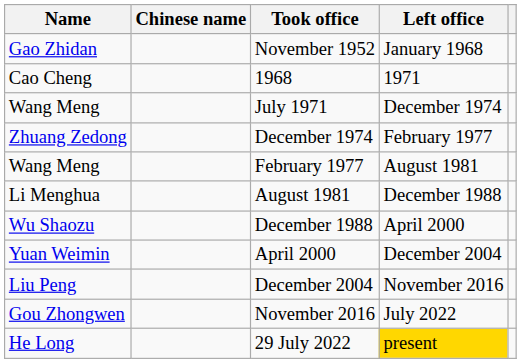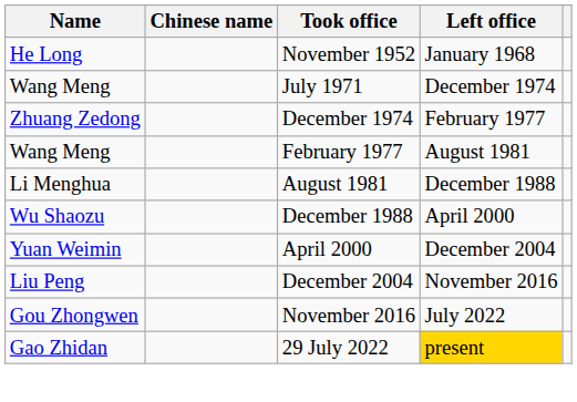 <table class="wikitable">
 <tr>
 <th>Name</th>
 <th>Chinese name</th>
 <th>Took office</th>
 <th>Left office</th>
 <th></th>
 </tr>
 <tr>
-<td><a href='#'>Gao Zhidan</a></td>
+<td><a href='#'>He Long</a></td>
 <td></td>
 <td>November 1952</td>
 <td>January 1968</td>
-<td></td>
-</tr>
-<tr>
-<td>Cao Cheng</td>
-<td></td>
-<td>1968</td>
-<td>1971</td>
 <td></td>
 </tr>
 <tr>
 <td>Wang Meng</td>
 <td></td>
 <td>July 1971</td>
 <td>December 1974</td>
 <td></td>
 </tr>
 <tr>
 <td><a href='#'>Zhuang Zedong</a></td>
 <td></td>
 <td>December 1974</td>
 <td>February 1977</td>
 <td></td>
 </tr>
 <tr>
 <td>Wang Meng</td>
 <td></td>
 <td>February 1977</td>
 <td>August 1981</td>
 <td></td>
 </tr>
 <tr>
 <td>Li Menghua</td>
 <td></td>
 <td>August 1981</td>
 <td>December 1988</td>
 <td></td>
 </tr>
 <tr>
 <td><a href='#'>Wu Shaozu</a></td>
 <td></td>
 <td>December 1988</td>
 <td>April 2000</td>
 <td></td>
 </tr>
 <tr>
 <td><a href='#'>Yuan Weimin</a></td>
 <td></td>
 <td>April 2000</td>
 <td>December 2004</td>
 <td></td>
 </tr>
 <tr>
 <td><a href='#'>Liu Peng</a></td>
 <td></td>
 <td>December 2004</td>
 <td>November 2016</td>
 <td></td>
 </tr>
 <tr>
 <td><a href='#'>Gou Zhongwen</a></td>
 <td></td>
 <td>November 2016</td>
 <td>July 2022</td>
 <td></td>
 </tr>
 <tr>
-<td><a href='#'>He Long</a></td>
+<td><a href='#'>Gao Zhidan</a></td>
 <td></td>
 <td>29 July 2022</td>
 <td style="background: gold;">present</td>
 <td></td>
 </tr>
 </table>
